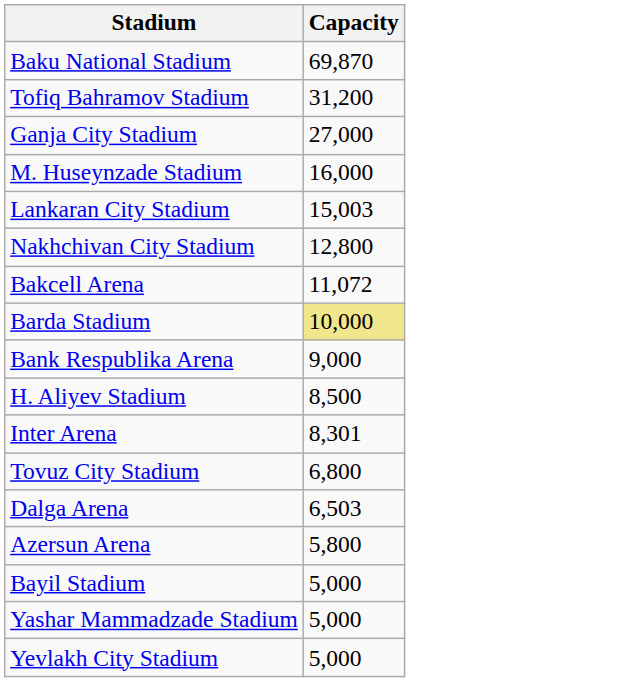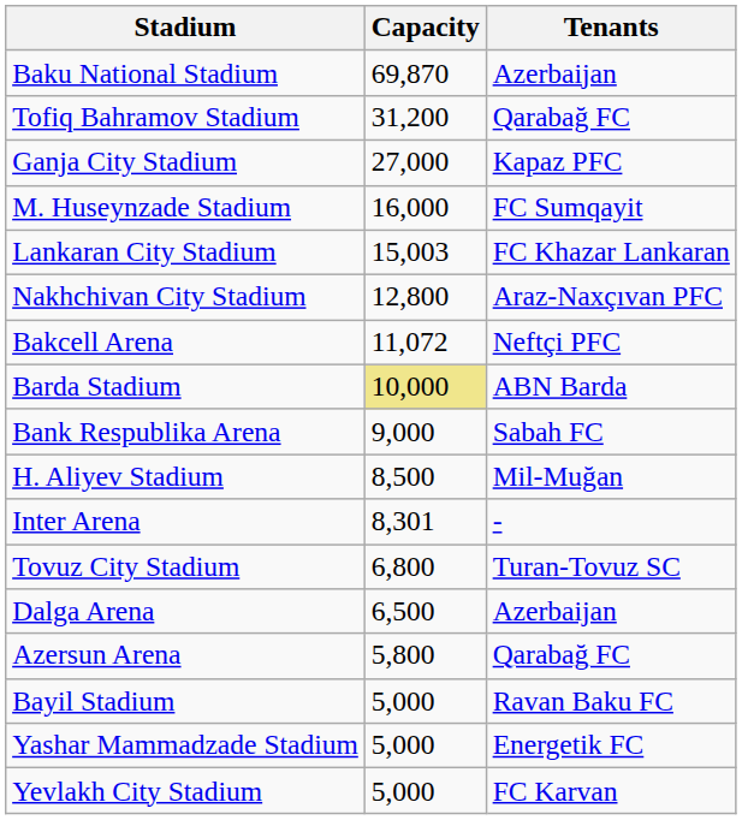 <table class="wikitable sortable">
 <tr>
 <th>Stadium</th>
 <th>Capacity</th>
+<th>Tenants</th>
 </tr>
 <tr>
 <td><a href='#'>Baku National Stadium</a></td>
 <td>69,870</td>
+<td><a href='#'>Azerbaijan</a></td>
 </tr>
 <tr>
 <td><a href='#'>Tofiq Bahramov Stadium</a></td>
 <td>31,200</td>
+<td><a href='#'>Qarabağ FC</a></td>
 </tr>
 <tr>
 <td><a href='#'>Ganja City Stadium</a></td>
 <td>27,000</td>
+<td><a href='#'>Kapaz PFC</a></td>
 </tr>
 <tr>
 <td><a href='#'>M. Huseynzade Stadium</a></td>
 <td>16,000</td>
+<td><a href='#'>FC Sumqayit</a></td>
 </tr>
 <tr>
 <td><a href='#'>Lankaran City Stadium</a></td>
 <td>15,003</td>
+<td><a href='#'>FC Khazar Lankaran</a></td>
 </tr>
 <tr>
 <td><a href='#'>Nakhchivan City Stadium</a></td>
 <td>12,800</td>
+<td><a href='#'>Araz-Naxçıvan PFC</a></td>
 </tr>
 <tr>
 <td><a href='#'>Bakcell Arena</a></td>
 <td>11,072</td>
+<td><a href='#'>Neftçi PFC</a></td>
 </tr>
 <tr>
 <td><a href='#'>Barda Stadium</a></td>
 <td style="background: khaki;">10,000</td>
+<td><a href='#'>ABN Barda</a></td>
 </tr>
 <tr>
 <td><a href='#'>Bank Respublika Arena</a></td>
 <td>9,000</td>
+<td><a href='#'>Sabah FC</a></td>
 </tr>
 <tr>
 <td><a href='#'>H. Aliyev Stadium</a></td>
 <td>8,500</td>
+<td><a href='#'>Mil-Muğan</a></td>
 </tr>
 <tr>
 <td><a href='#'>Inter Arena</a></td>
 <td>8,301</td>
+<td><a href='#'>-</a></td>
 </tr>
 <tr>
 <td><a href='#'>Tovuz City Stadium</a></td>
 <td>6,800</td>
+<td><a href='#'>Turan-Tovuz SC</a></td>
 </tr>
 <tr>
 <td><a href='#'>Dalga Arena</a></td>
-<td>6,503</td>
+<td>6,500</td>
+<td><a href='#'>Azerbaijan</a></td>
 </tr>
 <tr>
 <td><a href='#'>Azersun Arena</a></td>
 <td>5,800</td>
+<td><a href='#'>Qarabağ FC</a></td>
 </tr>
 <tr>
 <td><a href='#'>Bayil Stadium</a></td>
 <td>5,000</td>
+<td><a href='#'>Ravan Baku FC</a></td>
 </tr>
 <tr>
 <td><a href='#'>Yashar Mammadzade Stadium</a></td>
 <td>5,000</td>
+<td><a href='#'>Energetik FC</a></td>
 </tr>
 <tr>
 <td><a href='#'>Yevlakh City Stadium</a></td>
 <td>5,000</td>
+<td><a href='#'>FC Karvan</a></td>
 </tr>
 </table>
